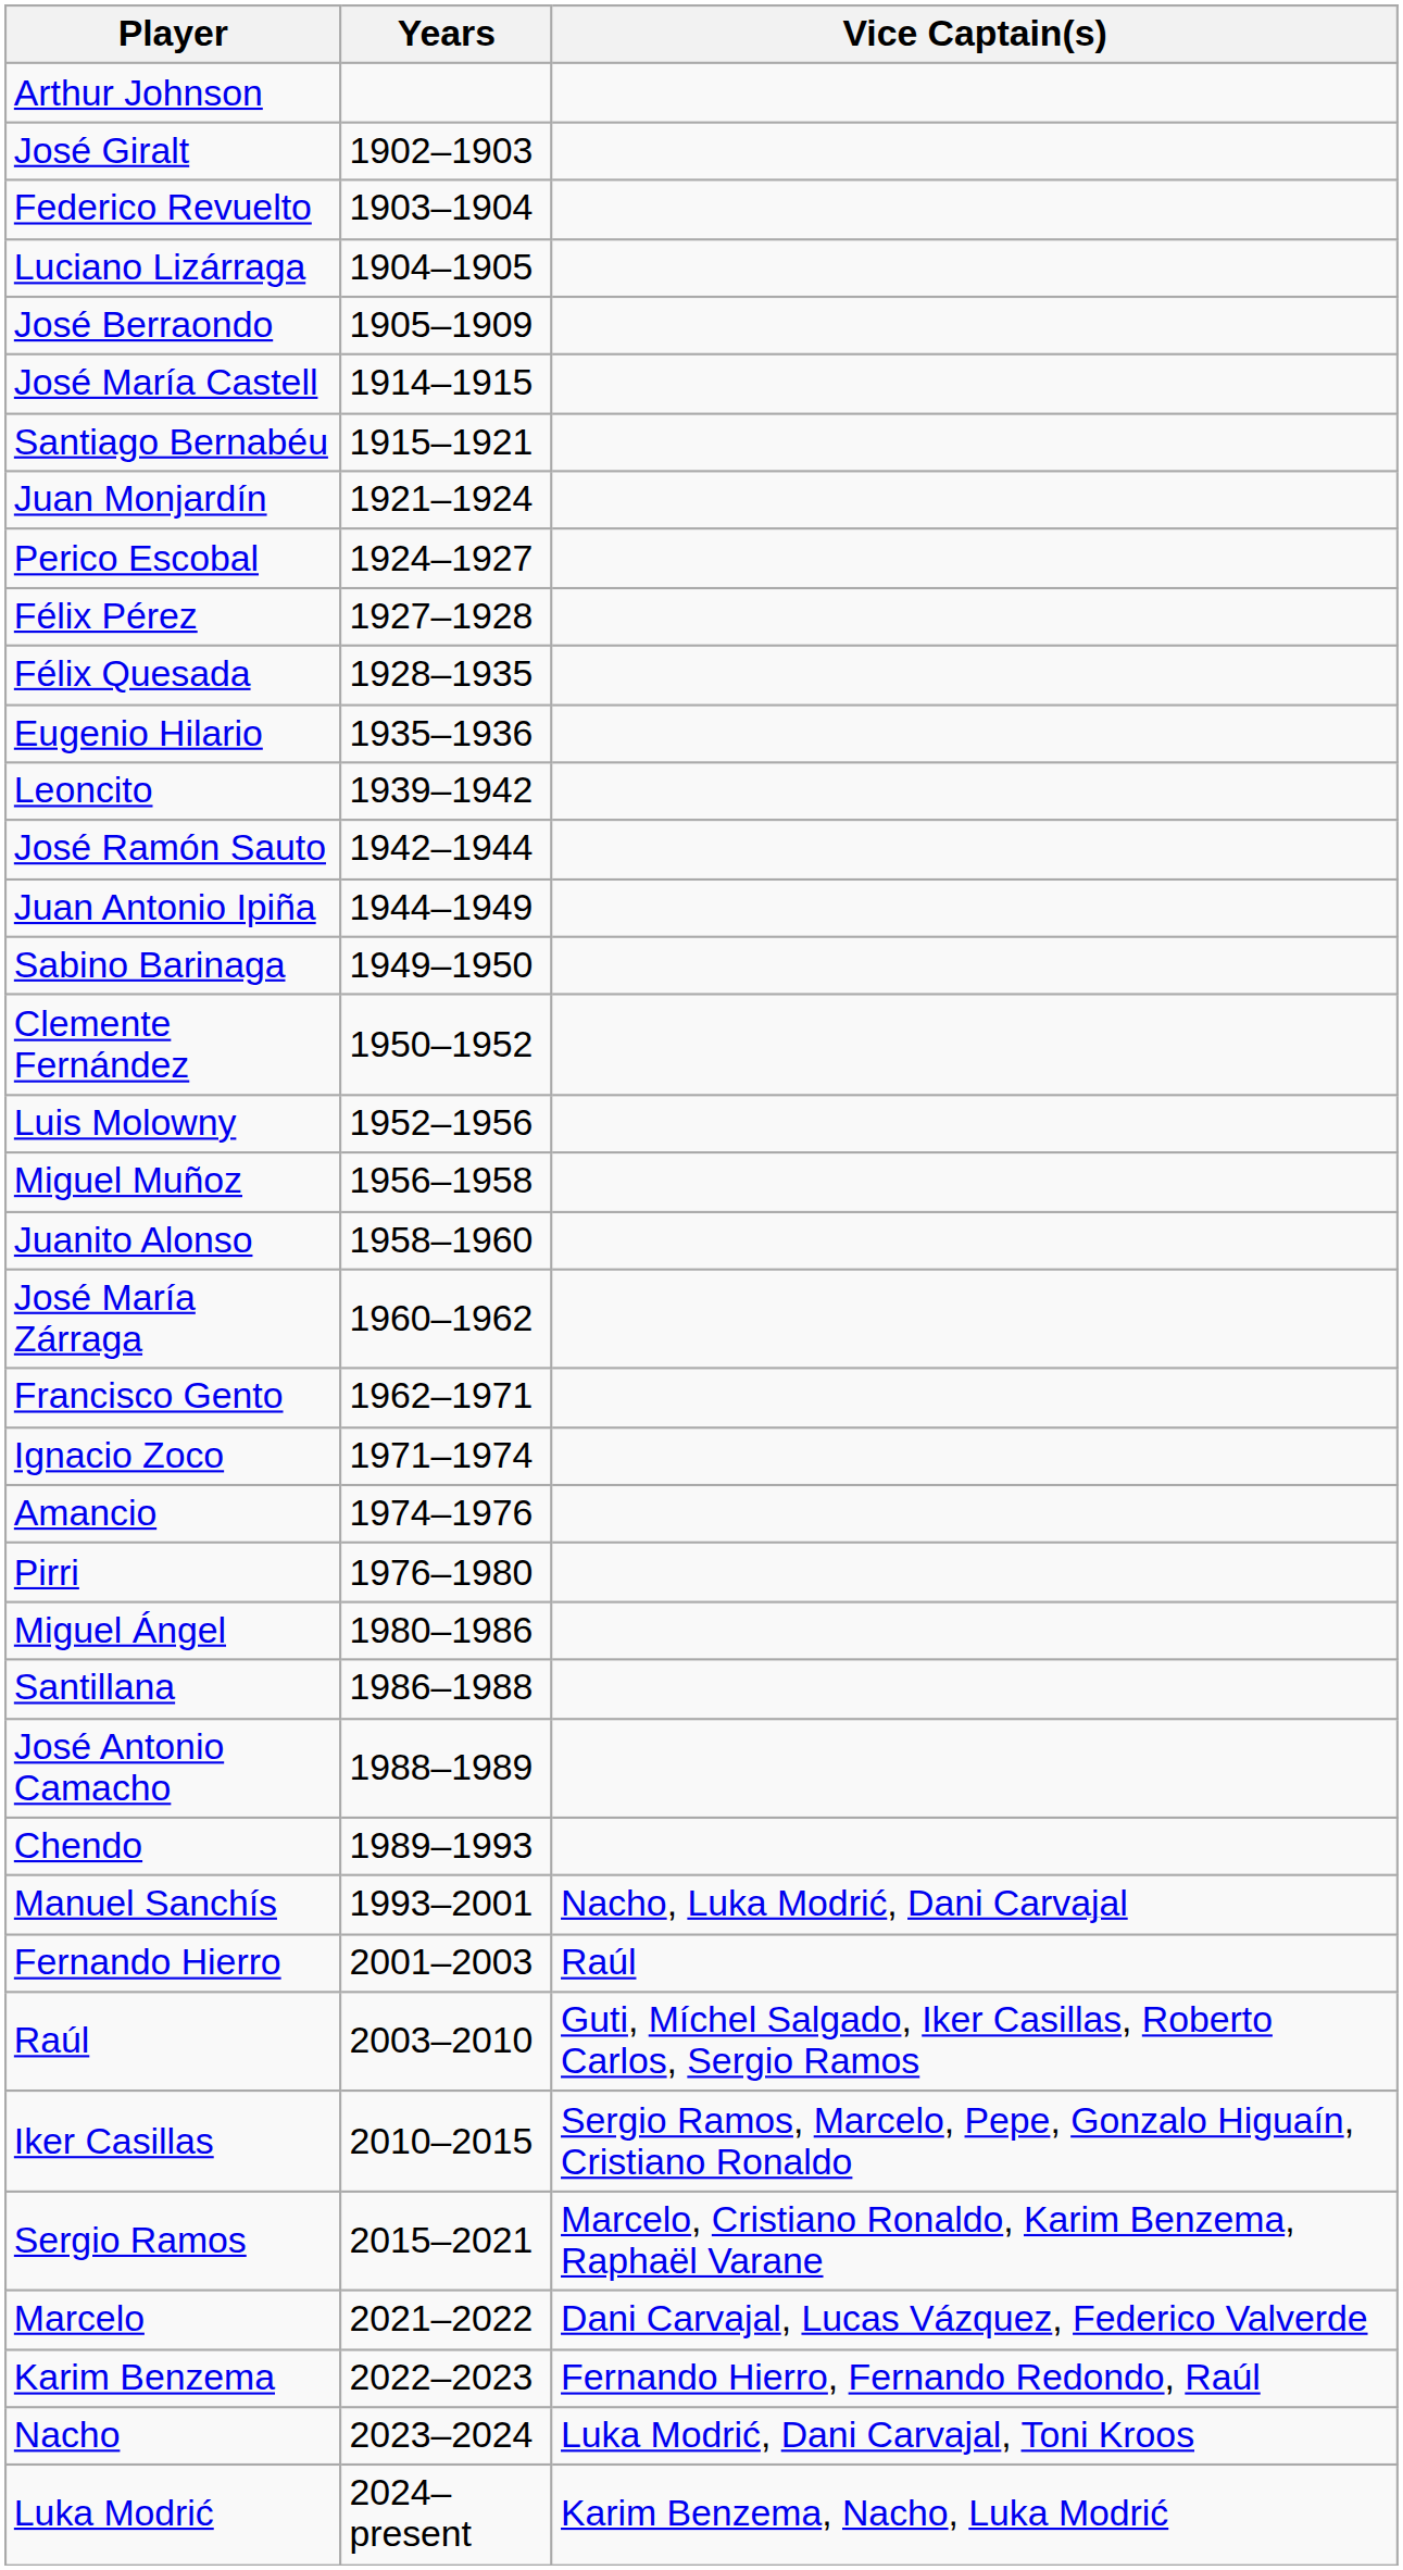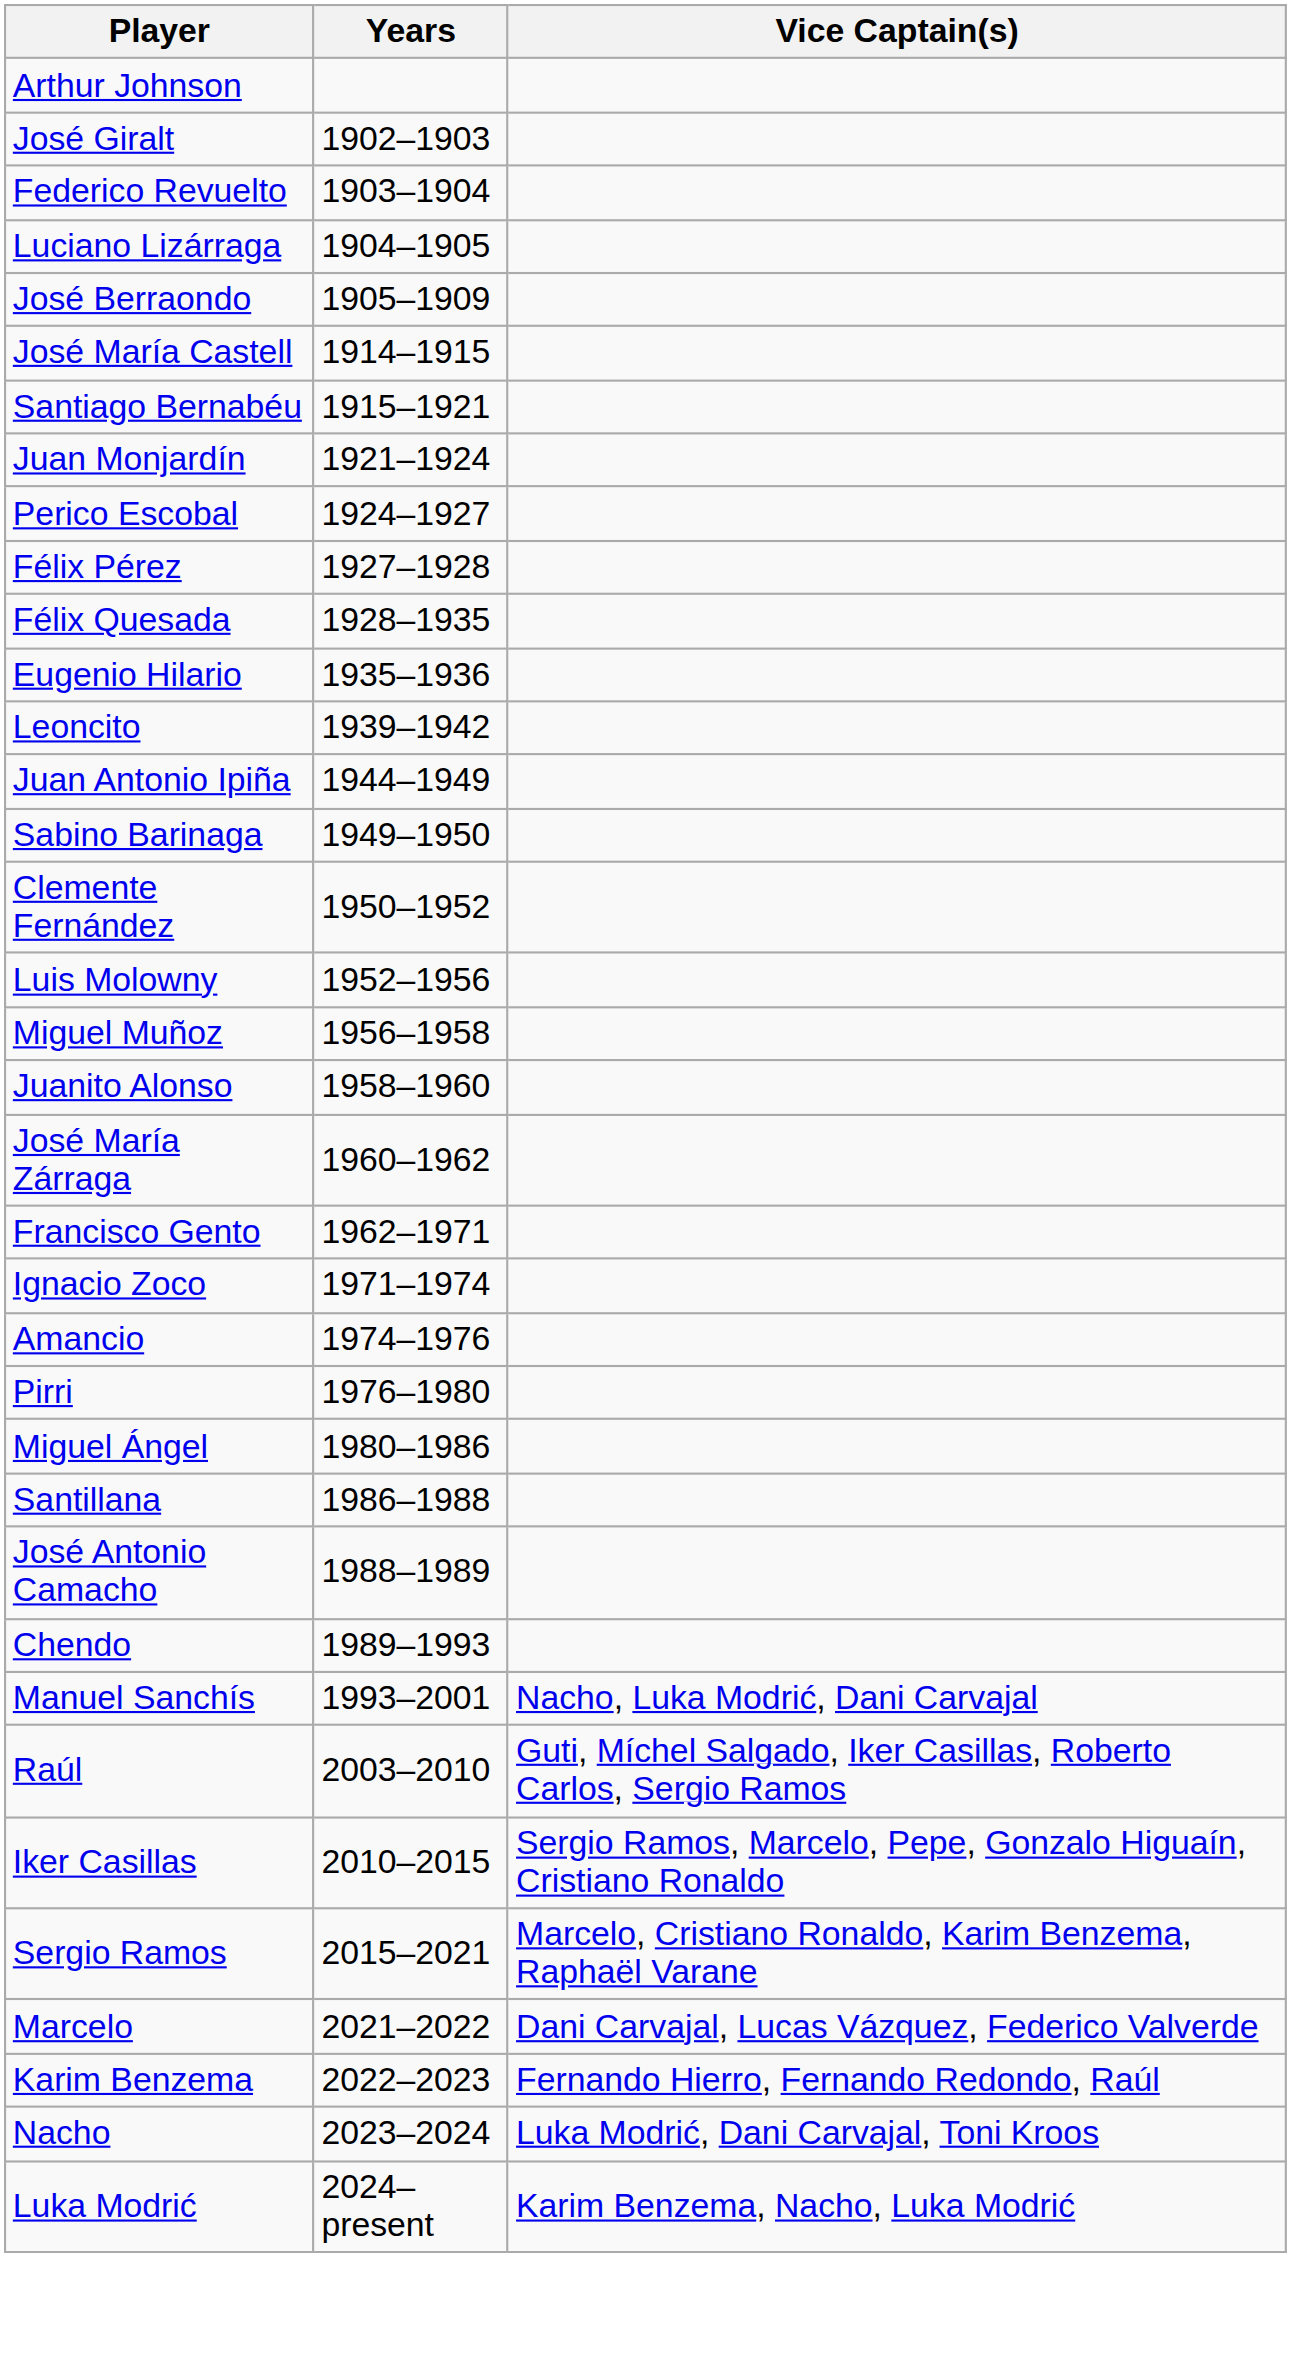 <table class="wikitable alternance">
 <tr>
 <th>Player</th>
 <th>Years</th>
 <th>Vice Captain(s)</th>
 </tr>
 <tr>
 <td> <a href='#'>Arthur Johnson</a></td>
 <td></td>
 <td></td>
 </tr>
 <tr>
 <td> <a href='#'>José Giralt</a></td>
 <td>1902–1903</td>
 <td></td>
 </tr>
 <tr>
 <td> <a href='#'>Federico Revuelto</a></td>
 <td>1903–1904</td>
 <td></td>
 </tr>
 <tr>
 <td> <a href='#'>Luciano Lizárraga</a></td>
 <td>1904–1905</td>
 <td></td>
 </tr>
 <tr>
 <td> <a href='#'>José Berraondo</a></td>
 <td>1905–1909</td>
 <td></td>
 </tr>
 <tr>
 <td> <a href='#'>José María Castell</a></td>
 <td>1914–1915</td>
 <td></td>
 </tr>
 <tr>
 <td> <a href='#'>Santiago Bernabéu</a></td>
 <td>1915–1921</td>
 <td></td>
 </tr>
 <tr>
 <td> <a href='#'>Juan Monjardín</a></td>
 <td>1921–1924</td>
 <td></td>
 </tr>
 <tr>
 <td> <a href='#'>Perico Escobal</a></td>
 <td>1924–1927</td>
 <td></td>
 </tr>
 <tr>
 <td> <a href='#'>Félix Pérez</a></td>
 <td>1927–1928</td>
 <td></td>
 </tr>
 <tr>
 <td> <a href='#'>Félix Quesada</a></td>
 <td>1928–1935</td>
 <td></td>
 </tr>
 <tr>
 <td> <a href='#'>Eugenio Hilario</a></td>
 <td>1935–1936</td>
 <td></td>
 </tr>
 <tr>
 <td> <a href='#'>Leoncito</a></td>
 <td>1939–1942</td>
-<td></td>
-</tr>
-<tr>
-<td> <a href='#'>José Ramón Sauto</a></td>
-<td>1942–1944</td>
 <td></td>
 </tr>
 <tr>
 <td> <a href='#'>Juan Antonio Ipiña</a></td>
 <td>1944–1949</td>
 <td></td>
 </tr>
 <tr>
 <td> <a href='#'>Sabino Barinaga</a></td>
 <td>1949–1950</td>
 <td></td>
 </tr>
 <tr>
 <td> <a href='#'>Clemente Fernández</a></td>
 <td>1950–1952</td>
 <td></td>
 </tr>
 <tr>
 <td> <a href='#'>Luis Molowny</a></td>
 <td>1952–1956</td>
 <td></td>
 </tr>
 <tr>
 <td> <a href='#'>Miguel Muñoz</a></td>
 <td>1956–1958</td>
 <td></td>
 </tr>
 <tr>
 <td> <a href='#'>Juanito Alonso</a></td>
 <td>1958–1960</td>
 <td></td>
 </tr>
 <tr>
 <td> <a href='#'>José María Zárraga</a></td>
 <td>1960–1962</td>
 <td></td>
 </tr>
 <tr>
 <td> <a href='#'>Francisco Gento</a></td>
 <td>1962–1971</td>
 <td></td>
 </tr>
 <tr>
 <td> <a href='#'>Ignacio Zoco</a></td>
 <td>1971–1974</td>
 <td></td>
 </tr>
 <tr>
 <td> <a href='#'>Amancio</a></td>
 <td>1974–1976</td>
 <td></td>
 </tr>
 <tr>
 <td> <a href='#'>Pirri</a></td>
 <td>1976–1980</td>
 <td></td>
 </tr>
 <tr>
 <td> <a href='#'>Miguel Ángel</a></td>
 <td>1980–1986</td>
 <td></td>
 </tr>
 <tr>
 <td> <a href='#'>Santillana</a></td>
 <td>1986–1988</td>
 <td></td>
 </tr>
 <tr>
 <td> <a href='#'>José Antonio Camacho</a></td>
 <td>1988–1989</td>
 <td></td>
 </tr>
 <tr>
 <td> <a href='#'>Chendo</a></td>
 <td>1989–1993</td>
 <td></td>
 </tr>
 <tr>
 <td> <a href='#'>Manuel Sanchís</a></td>
 <td>1993–2001</td>
 <td><a href='#'>Nacho</a>, <a href='#'>Luka Modrić</a>, <a href='#'>Dani Carvajal</a></td>
 </tr>
 <tr>
-<td> <a href='#'>Fernando Hierro</a></td>
-<td>2001–2003</td>
-<td><a href='#'>Raúl</a></td>
-</tr>
-<tr>
 <td> <a href='#'>Raúl</a></td>
 <td>2003–2010</td>
 <td><a href='#'>Guti</a>, <a href='#'>Míchel Salgado</a>, <a href='#'>Iker Casillas</a>, <a href='#'>Roberto Carlos</a>, <a href='#'>Sergio Ramos</a></td>
 </tr>
 <tr>
 <td> <a href='#'>Iker Casillas</a></td>
 <td>2010–2015</td>
 <td><a href='#'>Sergio Ramos</a>, <a href='#'>Marcelo</a>, <a href='#'>Pepe</a>, <a href='#'>Gonzalo Higuaín</a>, <a href='#'>Cristiano Ronaldo</a></td>
 </tr>
 <tr>
 <td> <a href='#'>Sergio Ramos</a></td>
 <td>2015–2021</td>
 <td><a href='#'>Marcelo</a>, <a href='#'>Cristiano Ronaldo</a>, <a href='#'>Karim Benzema</a>, <a href='#'>Raphaël Varane</a></td>
 </tr>
 <tr>
 <td> <a href='#'>Marcelo</a></td>
 <td>2021–2022</td>
 <td><a href='#'>Dani Carvajal</a>, <a href='#'>Lucas Vázquez</a>, <a href='#'>Federico Valverde</a></td>
 </tr>
 <tr>
 <td> <a href='#'>Karim Benzema</a></td>
 <td>2022–2023</td>
 <td><a href='#'>Fernando Hierro</a>, <a href='#'>Fernando Redondo</a>, <a href='#'>Raúl</a></td>
 </tr>
 <tr>
 <td> <a href='#'>Nacho</a></td>
 <td>2023–2024</td>
 <td><a href='#'>Luka Modrić</a>, <a href='#'>Dani Carvajal</a>, <a href='#'>Toni Kroos</a></td>
 </tr>
 <tr>
 <td> <a href='#'>Luka Modrić</a></td>
 <td>2024–present</td>
 <td><a href='#'>Karim Benzema</a>, <a href='#'>Nacho</a>, <a href='#'>Luka Modrić</a></td>
 </tr>
 <tr>
 </tr>
 </table>
